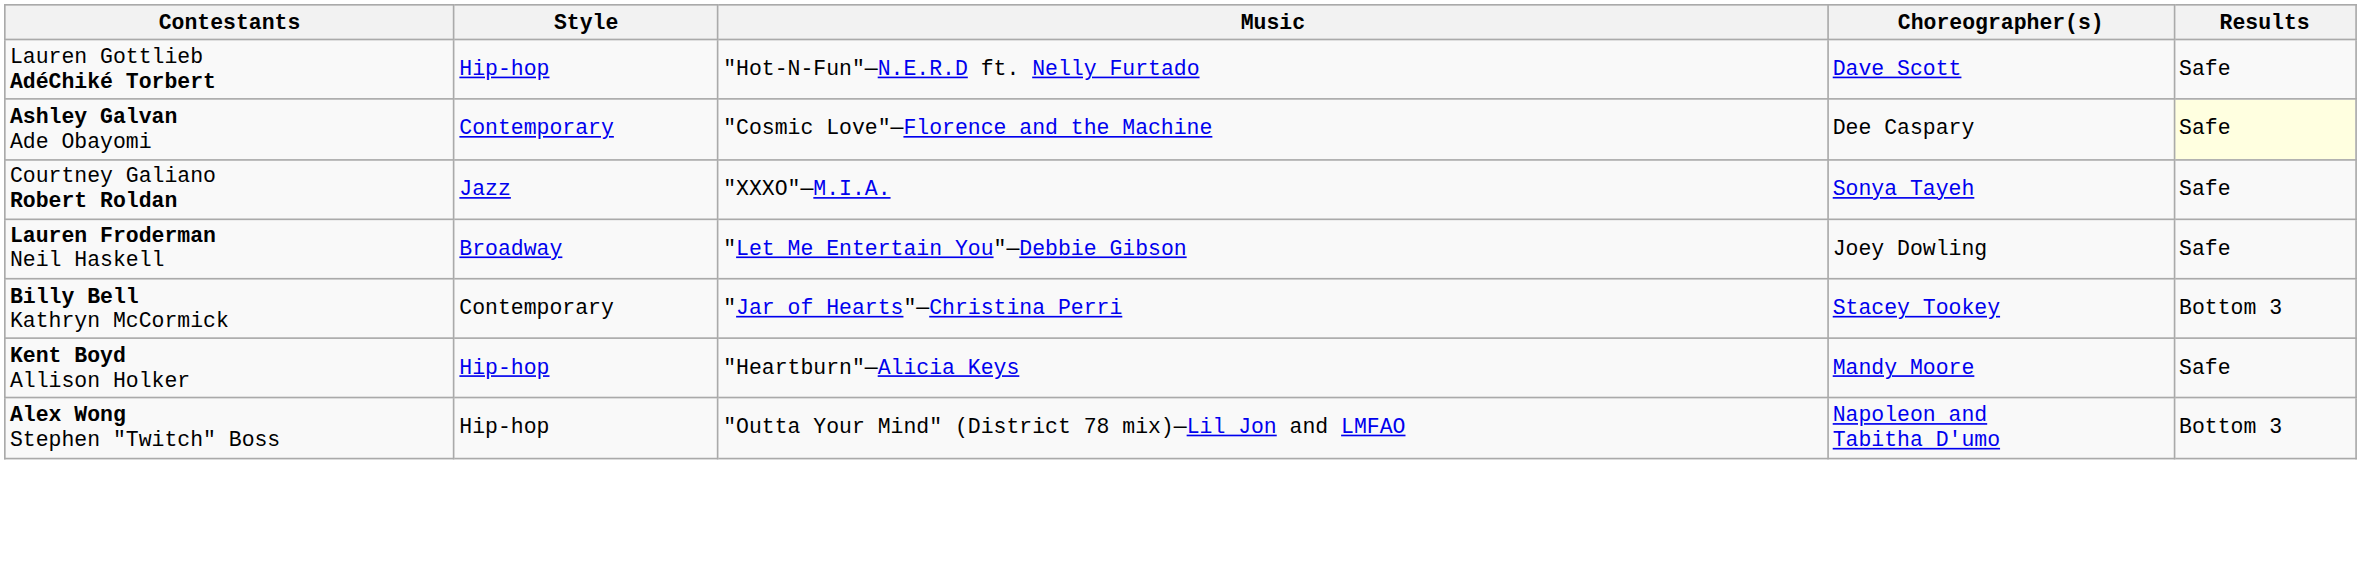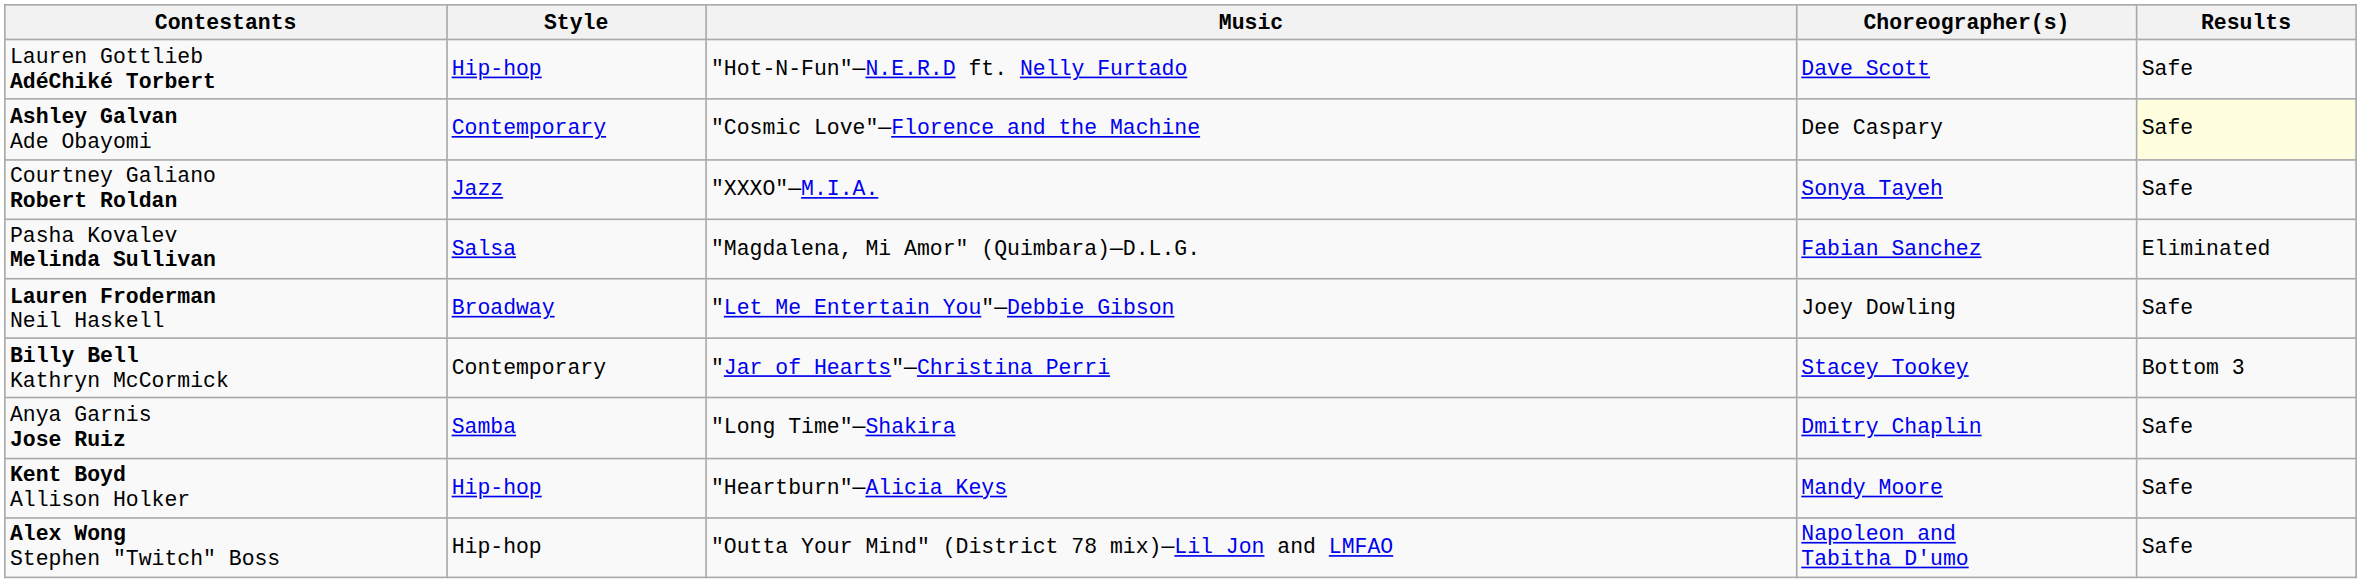 <table class="wikitable" style="width:90%;">
 <tr>
 <th>Contestants</th>
 <th>Style</th>
 <th>Music</th>
 <th>Choreographer(s)</th>
 <th>Results</th>
 </tr>
 <tr>
 <td>Lauren Gottlieb<br><strong>AdéChiké Torbert</strong></td>
 <td><a href='#'>Hip-hop</a></td>
 <td>"Hot-N-Fun"—<a href='#'>N.E.R.D</a> ft. <a href='#'>Nelly Furtado</a></td>
 <td><a href='#'>Dave Scott</a></td>
 <td>Safe</td>
 </tr>
 <tr>
 <td><strong>Ashley Galvan</strong><br>Ade Obayomi</td>
 <td><a href='#'>Contemporary</a></td>
 <td>"Cosmic Love"—<a href='#'>Florence and the Machine</a></td>
 <td>Dee Caspary</td>
 <td style="background: lightyellow;">Safe</td>
 </tr>
 <tr>
 <td>Courtney Galiano<br><strong>Robert Roldan</strong></td>
 <td><a href='#'>Jazz</a></td>
 <td>"XXXO"—<a href='#'>M.I.A.</a></td>
 <td><a href='#'>Sonya Tayeh</a></td>
 <td>Safe</td>
 </tr>
 <tr>
+<td>Pasha Kovalev<br><strong>Melinda Sullivan</strong></td>
+<td><a href='#'>Salsa</a></td>
+<td>"Magdalena, Mi Amor" (Quimbara)—D.L.G.</td>
+<td><a href='#'>Fabian Sanchez</a></td>
+<td>Eliminated</td>
+</tr>
+<tr>
 <td><strong>Lauren Froderman</strong><br>Neil Haskell</td>
 <td><a href='#'>Broadway</a></td>
 <td>"<a href='#'>Let Me Entertain You</a>"—<a href='#'>Debbie Gibson</a></td>
 <td>Joey Dowling</td>
 <td>Safe</td>
 </tr>
 <tr>
 <td><strong>Billy Bell</strong><br>Kathryn McCormick</td>
 <td>Contemporary</td>
 <td>"<a href='#'>Jar of Hearts</a>"—<a href='#'>Christina Perri</a></td>
 <td><a href='#'>Stacey Tookey</a></td>
 <td>Bottom 3</td>
 </tr>
 <tr>
+<td>Anya Garnis<br><strong>Jose Ruiz</strong></td>
+<td><a href='#'>Samba</a></td>
+<td>"Long Time"—<a href='#'>Shakira</a></td>
+<td><a href='#'>Dmitry Chaplin</a></td>
+<td>Safe</td>
+</tr>
+<tr>
 <td><strong>Kent Boyd</strong><br>Allison Holker</td>
 <td><a href='#'>Hip-hop</a></td>
 <td>"Heartburn"—<a href='#'>Alicia Keys</a></td>
 <td><a href='#'>Mandy Moore</a></td>
 <td>Safe</td>
 </tr>
 <tr>
 <td><strong>Alex Wong</strong><br>Stephen "Twitch" Boss</td>
 <td>Hip-hop</td>
 <td>"Outta Your Mind" (District 78 mix)—<a href='#'>Lil Jon</a> and <a href='#'>LMFAO</a></td>
 <td><a href='#'>Napoleon and<br>Tabitha D'umo</a></td>
-<td>Bottom 3</td>
+<td>Safe</td>
 </tr>
 </table>
